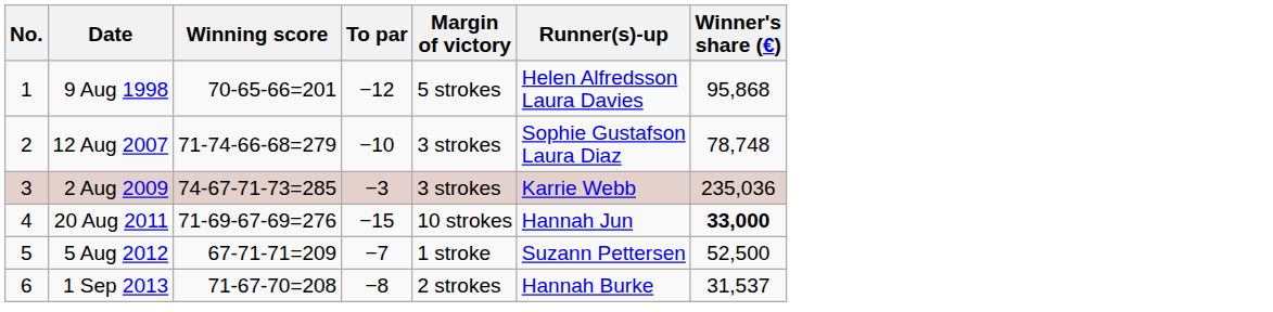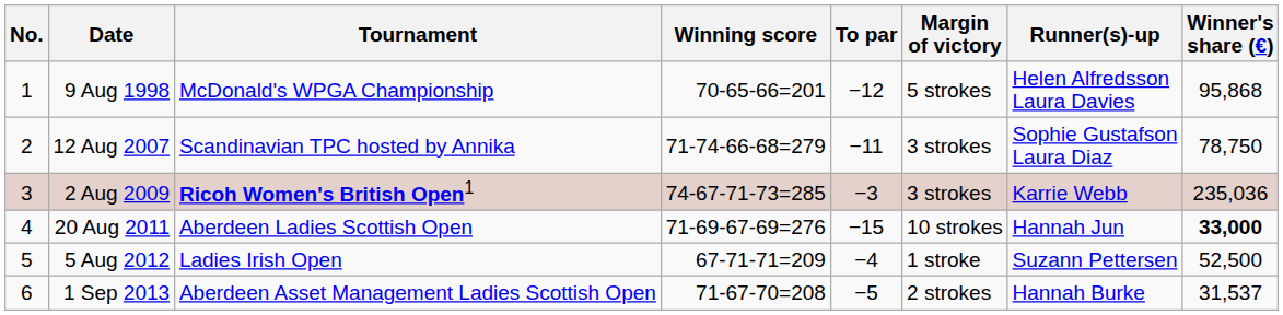 <table class="wikitable" style="font-size:95%;">
 <tr>
 <th>No.</th>
 <th>Date</th>
+<th>Tournament</th>
 <th>Winning score</th>
 <th>To par</th>
 <th>Margin<br>of victory</th>
 <th>Runner(s)-up</th>
 <th>Winner's<br>share (<a href='#'>€</a>)</th>
 </tr>
 <tr>
 <td align=center>1</td>
 <td align=right>9 Aug <a href='#'>1998</a></td>
+<td><a href='#'>McDonald's WPGA Championship</a></td>
 <td align=right>70-65-66=201</td>
 <td align=center>−12</td>
 <td>5 strokes</td>
 <td> <a href='#'>Helen Alfredsson</a><br> <a href='#'>Laura Davies</a></td>
 <td align=center>95,868</td>
 </tr>
 <tr>
 <td align=center>2</td>
 <td align=right>12 Aug <a href='#'>2007</a></td>
+<td><a href='#'>Scandinavian TPC hosted by Annika</a></td>
 <td align=right>71-74-66-68=279</td>
-<td align=center>−10</td>
+<td align=center>−11</td>
 <td>3 strokes</td>
 <td> <a href='#'>Sophie Gustafson</a><br> <a href='#'>Laura Diaz</a></td>
-<td align=center>78,748</td>
+<td align=center>78,750</td>
 </tr>
 <tr style="background:#e5d1cb;">
 <td align=center>3</td>
 <td align=right>2 Aug <a href='#'>2009</a></td>
+<td><strong><a href='#'>Ricoh Women's British Open</a></strong><sup>1</sup></td>
 <td align=right>74-67-71-73=285</td>
 <td align=center>−3</td>
 <td>3 strokes</td>
 <td> <a href='#'>Karrie Webb</a></td>
 <td align=center>235,036</td>
 </tr>
 <tr>
 <td align=center>4</td>
 <td align=right>20 Aug <a href='#'>2011</a></td>
+<td><a href='#'>Aberdeen Ladies Scottish Open</a></td>
 <td align=right>71-69-67-69=276</td>
 <td align=center>−15</td>
 <td>10 strokes</td>
 <td> <a href='#'>Hannah Jun</a></td>
 <td align=center><strong>33,000</strong></td>
 </tr>
 <tr>
 <td align=center>5</td>
 <td align=right>5 Aug <a href='#'>2012</a></td>
+<td><a href='#'>Ladies Irish Open</a></td>
 <td align=right>67-71-71=209</td>
-<td align=center>−7</td>
+<td align=center>−4</td>
 <td>1 stroke</td>
 <td> <a href='#'>Suzann Pettersen</a></td>
 <td align=center>52,500</td>
 </tr>
 <tr>
 <td align=center>6</td>
 <td align=right>1 Sep <a href='#'>2013</a></td>
+<td><a href='#'>Aberdeen Asset Management Ladies Scottish Open</a></td>
 <td align=right>71-67-70=208</td>
-<td align=center>−8</td>
+<td align=center>−5</td>
 <td>2 strokes</td>
 <td> <a href='#'>Hannah Burke</a></td>
 <td align=center>31,537</td>
 </tr>
 </table>
